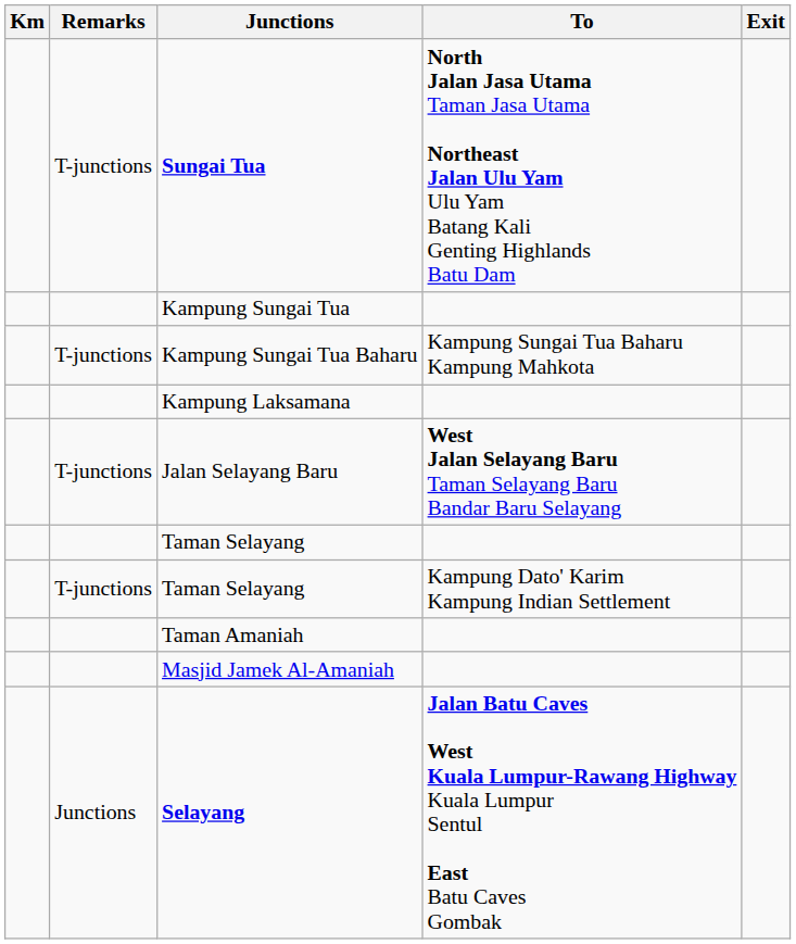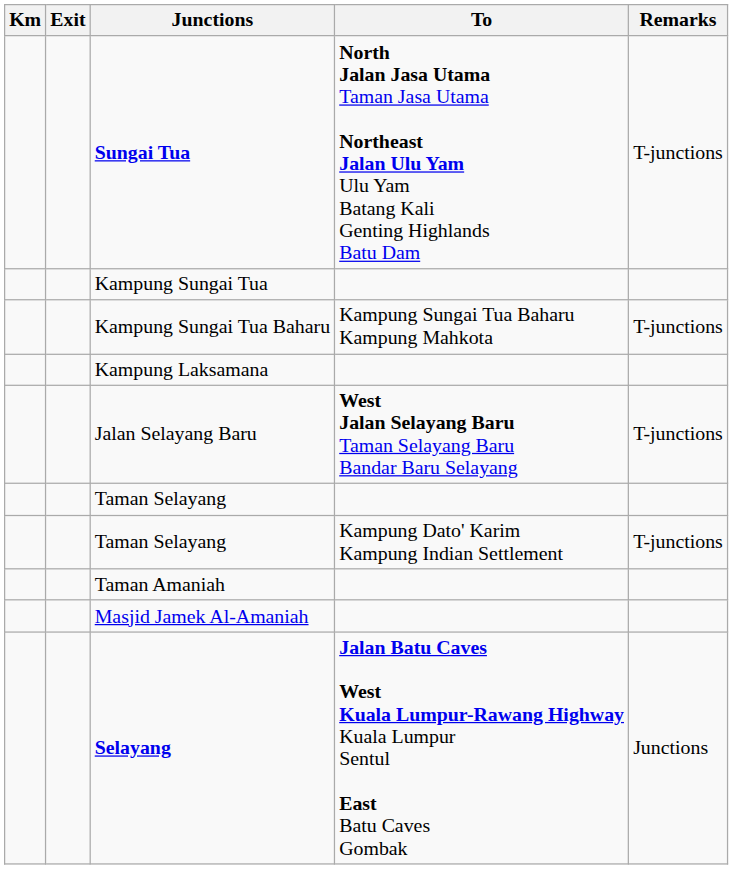 <table class="wikitable">
 <tr>
 <th>Km</th>
-<th>Remarks</th>
+<th>Exit</th>
 <th>Junctions</th>
 <th>To</th>
-<th>Exit</th>
+<th>Remarks</th>
 </tr>
 <tr>
 <td></td>
-<td>T-junctions</td>
+<td></td>
 <td><strong><a href='#'>Sungai Tua</a></strong></td>
 <td><strong>North</strong><br><strong>Jalan Jasa Utama</strong><br><a href='#'>Taman Jasa Utama</a><br><br><strong>Northeast</strong><br> <strong><a href='#'>Jalan Ulu Yam</a></strong><br> Ulu Yam<br> Batang Kali<br> Genting Highlands<br><a href='#'>Batu Dam</a></td>
-<td></td>
+<td>T-junctions</td>
 </tr>
 <tr>
 <td></td>
 <td></td>
 <td>Kampung Sungai Tua</td>
 <td></td>
 <td></td>
 </tr>
 <tr>
 <td></td>
-<td>T-junctions</td>
+<td></td>
 <td>Kampung Sungai Tua Baharu</td>
 <td>Kampung Sungai Tua Baharu<br>Kampung Mahkota</td>
-<td></td>
+<td>T-junctions</td>
 </tr>
 <tr>
 <td></td>
 <td></td>
 <td>Kampung Laksamana</td>
 <td></td>
 <td></td>
 </tr>
 <tr>
 <td></td>
-<td>T-junctions</td>
+<td></td>
 <td>Jalan Selayang Baru</td>
 <td><strong>West</strong><br><strong>Jalan Selayang Baru</strong><br><a href='#'>Taman Selayang Baru</a><br><a href='#'>Bandar Baru Selayang</a></td>
-<td></td>
+<td>T-junctions</td>
 </tr>
 <tr>
 <td></td>
 <td></td>
 <td>Taman Selayang</td>
 <td></td>
 <td></td>
 </tr>
 <tr>
 <td></td>
-<td>T-junctions</td>
+<td></td>
 <td>Taman Selayang</td>
 <td>Kampung Dato' Karim<br>Kampung Indian Settlement</td>
-<td></td>
+<td>T-junctions</td>
 </tr>
 <tr>
 <td></td>
 <td></td>
 <td>Taman Amaniah</td>
 <td></td>
 <td></td>
 </tr>
 <tr>
 <td></td>
 <td></td>
 <td><a href='#'>Masjid Jamek Al-Amaniah</a></td>
 <td></td>
 <td></td>
 </tr>
 <tr>
 <td></td>
-<td>Junctions</td>
+<td></td>
 <td><strong><a href='#'>Selayang</a></strong></td>
 <td> <strong><a href='#'>Jalan Batu Caves</a></strong><br><br><strong>West</strong><br> <strong><a href='#'>Kuala Lumpur-Rawang Highway</a></strong><br> Kuala Lumpur<br> Sentul<br><br><strong>East</strong><br> Batu Caves<br> Gombak</td>
-<td></td>
+<td>Junctions</td>
 </tr>
 </table>
